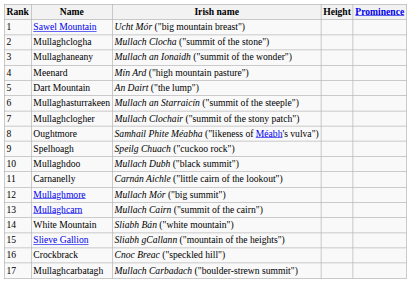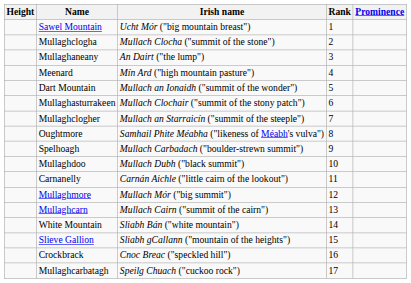 <table class="wikitable sortable" style="text-align:left">
 <tr>
-<th>Rank</th>
+<th>Height</th>
 <th>Name</th>
 <th>Irish name</th>
-<th>Height</th>
+<th>Rank</th>
 <th><a href='#'>Prominence</a></th>
 </tr>
 <tr>
-<td>1</td>
+<td></td>
 <td><a href='#'>Sawel Mountain</a></td>
 <td><em>Ucht Mór</em> ("big mountain breast")</td>
-<td></td>
+<td>1</td>
 <td></td>
 </tr>
 <tr>
-<td>2</td>
+<td></td>
 <td>Mullaghclogha</td>
 <td><em>Mullach Clocha</em> ("summit of the stone")</td>
-<td></td>
+<td>2</td>
 <td></td>
 </tr>
 <tr>
+<td></td>
+<td>Mullaghaneany</td>
+<td><em>An Dairt</em> ("the lump")</td>
 <td>3</td>
-<td>Mullaghaneany</td>
-<td><em>Mullach an Ionaidh</em> ("summit of the wonder")</td>
-<td></td>
 <td></td>
 </tr>
 <tr>
-<td>4</td>
+<td></td>
 <td>Meenard</td>
 <td><em>Mín Ard</em> ("high mountain pasture")</td>
-<td></td>
+<td>4</td>
 <td></td>
 </tr>
 <tr>
+<td></td>
+<td>Dart Mountain</td>
+<td><em>Mullach an Ionaidh</em> ("summit of the wonder")</td>
 <td>5</td>
-<td>Dart Mountain</td>
-<td><em>An Dairt</em> ("the lump")</td>
-<td></td>
 <td></td>
 </tr>
 <tr>
+<td></td>
+<td>Mullaghasturrakeen</td>
+<td><em>Mullach Clochair</em> ("summit of the stony patch")</td>
 <td>6</td>
-<td>Mullaghasturrakeen</td>
-<td><em>Mullach an Starraicín</em> ("summit of the steeple")</td>
-<td></td>
 <td></td>
 </tr>
 <tr>
+<td></td>
+<td>Mullaghclogher</td>
+<td><em>Mullach an Starraicín</em> ("summit of the steeple")</td>
 <td>7</td>
-<td>Mullaghclogher</td>
-<td><em>Mullach Clochair</em> ("summit of the stony patch")</td>
-<td></td>
 <td></td>
 </tr>
 <tr>
-<td>8</td>
+<td></td>
 <td>Oughtmore</td>
 <td><em>Samhail Phite Méabha</em> ("likeness of <a href='#'>Méabh</a>'s vulva")</td>
-<td></td>
+<td>8</td>
 <td></td>
 </tr>
 <tr>
+<td></td>
+<td>Spelhoagh</td>
+<td><em>Mullach Carbadach</em> ("boulder-strewn summit")</td>
 <td>9</td>
-<td>Spelhoagh</td>
-<td><em>Speilg Chuach</em> ("cuckoo rock")</td>
-<td></td>
 <td></td>
 </tr>
 <tr>
-<td>10</td>
+<td></td>
 <td>Mullaghdoo</td>
 <td><em>Mullach Dubh</em> ("black summit")</td>
-<td></td>
+<td>10</td>
 <td></td>
 </tr>
 <tr>
-<td>11</td>
+<td></td>
 <td>Carnanelly</td>
 <td><em>Carnán Aichle</em> ("little cairn of the lookout")</td>
-<td></td>
+<td>11</td>
 <td></td>
 </tr>
 <tr>
-<td>12</td>
+<td></td>
 <td><a href='#'>Mullaghmore</a></td>
 <td><em>Mullach Mór</em> ("big summit")</td>
-<td></td>
+<td>12</td>
 <td></td>
 </tr>
 <tr>
-<td>13</td>
+<td></td>
 <td><a href='#'>Mullaghcarn</a></td>
 <td><em>Mullach Cairn</em> ("summit of the cairn")</td>
-<td></td>
+<td>13</td>
 <td></td>
 </tr>
 <tr>
-<td>14</td>
+<td></td>
 <td>White Mountain</td>
 <td><em>Sliabh Bán</em> ("white mountain")</td>
-<td></td>
+<td>14</td>
 <td></td>
 </tr>
 <tr>
-<td>15</td>
+<td></td>
 <td><a href='#'>Slieve Gallion</a></td>
 <td><em>Sliabh gCallann</em> ("mountain of the heights")</td>
-<td></td>
+<td>15</td>
 <td></td>
 </tr>
 <tr>
-<td>16</td>
+<td></td>
 <td>Crockbrack</td>
 <td><em>Cnoc Breac</em> ("speckled hill")</td>
-<td></td>
+<td>16</td>
 <td></td>
 </tr>
 <tr>
+<td></td>
+<td>Mullaghcarbatagh</td>
+<td><em>Speilg Chuach</em> ("cuckoo rock")</td>
 <td>17</td>
-<td>Mullaghcarbatagh</td>
-<td><em>Mullach Carbadach</em> ("boulder-strewn summit")</td>
-<td></td>
 <td></td>
 </tr>
 </table>
